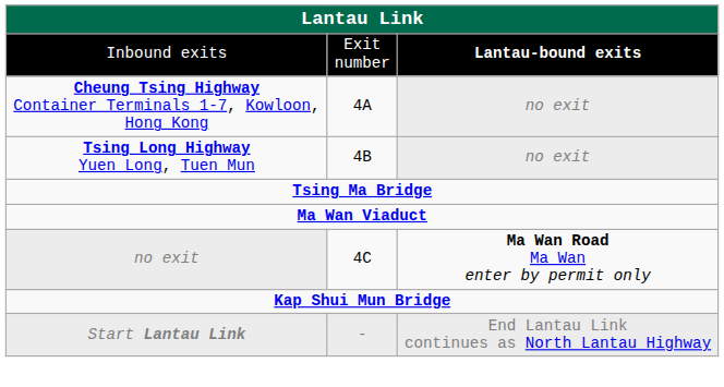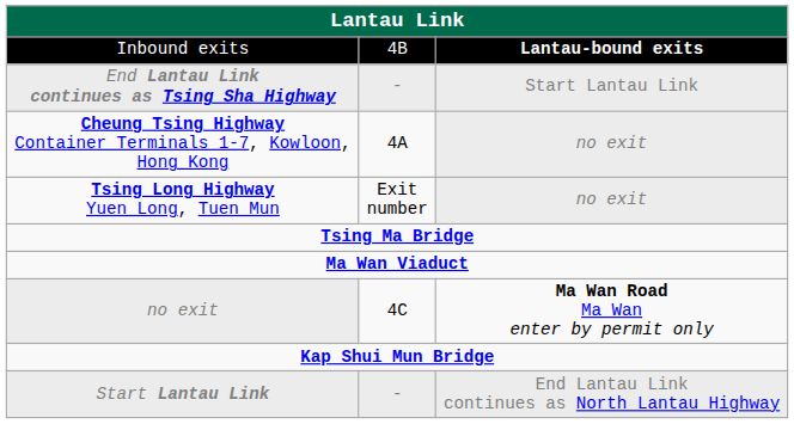 <table border=1 cellpadding=2 style="margin-left:1em; margin-bottom: 1em; color: black; border-collapse: collapse; font-size: 95%;" class="wikitable">
 <tr align="center" bgcolor="006a4d" style="color: white;font-size:120%;">
 <td colspan="3"><strong>Lantau Link</strong> </td>
 </tr>
 <tr align="center" style="background:#000000; color:white;">
 <td width="250px">Inbound exits</td>
-<td width="50px">Exit number</td>
+<td>4B</td>
 <td width="250px"><strong>Lantau-bound exits</strong></td>
+</tr>
+<tr align="center">
+<td style="background: #ececec; color: grey;" class="table-na"><em>End <strong>Lantau Link<strong><em><br>continues as <a href='#'>Tsing Sha Highway</a> </td>
+<td style="background: #ececec; color: grey;" class="table-na">-</td>
+<td style="background: #ececec; color: grey;" class="table-na"></em>Start </strong>Lantau Link</em></strong></td>
 </tr>
 <tr align="center">
 <td><strong><a href='#'>Cheung Tsing Highway</a></strong> <br><a href='#'>Container Terminals 1-7</a>, <a href='#'>Kowloon</a>, <a href='#'>Hong Kong</a></td>
 <td>4A</td>
 <td style="background: #ececec; color: grey;" class="table-na"><em>no exit</em></td>
 </tr>
 <tr align="center">
 <td><strong><a href='#'>Tsing Long Highway</a></strong> <br><a href='#'>Yuen Long</a>, <a href='#'>Tuen Mun</a></td>
-<td>4B</td>
+<td width="50px">Exit number</td>
 <td style="background: #ececec; color: grey;" class="table-na"><em>no exit</em></td>
 </tr>
 <tr align="center">
 <td colspan="3"><strong><a href='#'>Tsing Ma Bridge</a></strong></td>
 </tr>
 <tr align="center">
 <td colspan="3"><strong><a href='#'>Ma Wan Viaduct</a></strong></td>
 </tr>
 <tr align="center">
 <td style="background: #ececec; color: grey;" class="table-na"><em>no exit</em></td>
 <td>4C</td>
 <td><strong>Ma Wan Road</strong><br><a href='#'>Ma Wan</a><br><em>enter by permit only</em></td>
 </tr>
 <tr align="center">
 <td colspan="3"><strong><a href='#'>Kap Shui Mun Bridge</a></strong></td>
 </tr>
 <tr align="center">
 <td style="background: #ececec; color: grey;" class="table-na"><em>Start <strong>Lantau Link<strong><em></td>
 <td style="background: #ececec; color: grey;" class="table-na">-</td>
 <td style="background: #ececec; color: grey;" class="table-na"></em>End </strong>Lantau Link</em></strong><br>continues as <a href='#'>North Lantau Highway</a> </td>
 </tr>
 </table>
